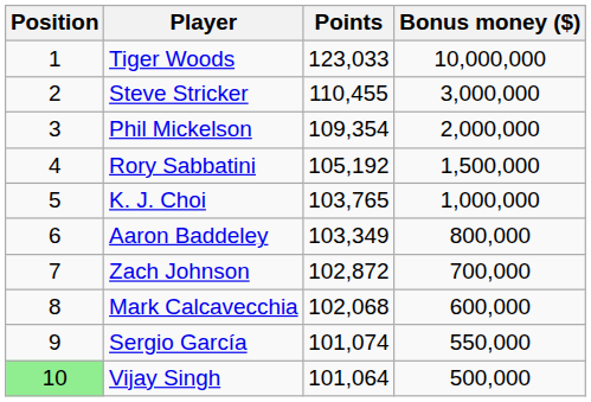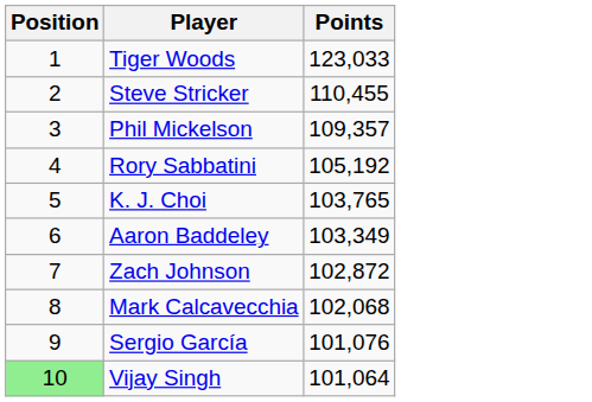 <table class="wikitable">
 <tr>
 <th>Position</th>
 <th>Player</th>
 <th>Points</th>
-<th>Bonus money ($)</th>
 </tr>
 <tr>
 <td align=center>1</td>
 <td> <a href='#'>Tiger Woods</a></td>
 <td align=center>123,033</td>
-<td align=center>10,000,000</td>
 </tr>
 <tr>
 <td align=center>2</td>
 <td> <a href='#'>Steve Stricker</a></td>
 <td align=center>110,455</td>
-<td align=center>3,000,000</td>
 </tr>
 <tr>
 <td align=center>3</td>
 <td> <a href='#'>Phil Mickelson</a></td>
-<td align=center>109,354</td>
-<td align=center>2,000,000</td>
+<td align=center>109,357</td>
 </tr>
 <tr>
 <td align=center>4</td>
 <td> <a href='#'>Rory Sabbatini</a></td>
 <td align=center>105,192</td>
-<td align=center>1,500,000</td>
 </tr>
 <tr>
 <td align=center>5</td>
 <td> <a href='#'>K. J. Choi</a></td>
 <td align=center>103,765</td>
-<td align=center>1,000,000</td>
 </tr>
 <tr>
 <td align=center>6</td>
 <td> <a href='#'>Aaron Baddeley</a></td>
 <td align=center>103,349</td>
-<td align=center>800,000</td>
 </tr>
 <tr>
 <td align=center>7</td>
 <td> <a href='#'>Zach Johnson</a></td>
 <td align=center>102,872</td>
-<td align=center>700,000</td>
 </tr>
 <tr>
 <td align=center>8</td>
 <td> <a href='#'>Mark Calcavecchia</a></td>
 <td align=center>102,068</td>
-<td align=center>600,000</td>
 </tr>
 <tr>
 <td align=center>9</td>
 <td> <a href='#'>Sergio García</a></td>
-<td align=center>101,074</td>
-<td align=center>550,000</td>
+<td align=center>101,076</td>
 </tr>
 <tr>
 <td align=center style="background: lightgreen;">10</td>
 <td> <a href='#'>Vijay Singh</a></td>
 <td align=center>101,064</td>
-<td align=center>500,000</td>
 </tr>
 </table>
